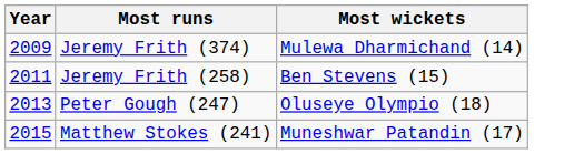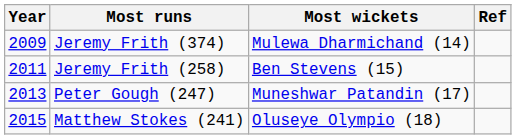 <table class="wikitable">
 <tr>
 <th>Year</th>
 <th>Most runs</th>
 <th>Most wickets</th>
+<th>Ref</th>
 </tr>
 <tr>
 <td><a href='#'>2009</a></td>
 <td> <a href='#'>Jeremy Frith</a> (374)</td>
 <td> <a href='#'>Mulewa Dharmichand</a> (14)</td>
+<td></td>
 </tr>
 <tr>
 <td><a href='#'>2011</a></td>
 <td> <a href='#'>Jeremy Frith</a> (258)</td>
 <td> <a href='#'>Ben Stevens</a> (15)</td>
+<td></td>
 </tr>
 <tr>
 <td><a href='#'>2013</a></td>
 <td> <a href='#'>Peter Gough</a> (247)</td>
-<td> <a href='#'>Oluseye Olympio</a> (18)</td>
+<td> <a href='#'>Muneshwar Patandin</a> (17)</td>
+<td></td>
 </tr>
 <tr>
 <td><a href='#'>2015</a></td>
 <td> <a href='#'>Matthew Stokes</a> (241)</td>
-<td> <a href='#'>Muneshwar Patandin</a> (17)</td>
+<td> <a href='#'>Oluseye Olympio</a> (18)</td>
+<td></td>
 </tr>
 </table>
